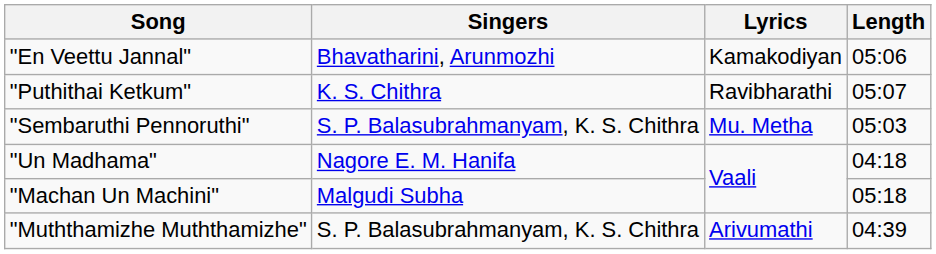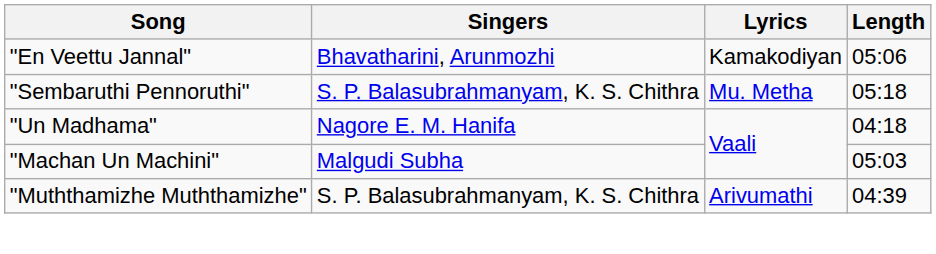 <table class="wikitable">
 <tr>
 <th>Song</th>
 <th>Singers</th>
 <th>Lyrics</th>
 <th>Length</th>
 </tr>
 <tr>
 <td>"En Veettu Jannal"</td>
 <td><a href='#'>Bhavatharini</a>, <a href='#'>Arunmozhi</a></td>
 <td>Kamakodiyan</td>
 <td>05:06</td>
 </tr>
 <tr>
-<td>"Puthithai Ketkum"</td>
-<td><a href='#'>K. S. Chithra</a></td>
-<td>Ravibharathi</td>
-<td>05:07</td>
-</tr>
-<tr>
 <td>"Sembaruthi Pennoruthi"</td>
 <td><a href='#'>S. P. Balasubrahmanyam</a>, K. S. Chithra</td>
 <td><a href='#'>Mu. Metha</a></td>
-<td>05:03</td>
+<td>05:18</td>
 </tr>
 <tr>
 <td>"Un Madhama"</td>
 <td><a href='#'>Nagore E. M. Hanifa</a></td>
 <td rowspan=2><a href='#'>Vaali</a></td>
 <td>04:18</td>
 </tr>
 <tr>
 <td>"Machan Un Machini"</td>
 <td><a href='#'>Malgudi Subha</a></td>
-<td>05:18</td>
+<td>05:03</td>
 </tr>
 <tr>
 <td>"Muththamizhe Muththamizhe"</td>
 <td>S. P. Balasubrahmanyam, K. S. Chithra</td>
 <td><a href='#'>Arivumathi</a></td>
 <td>04:39</td>
 </tr>
 </table>
